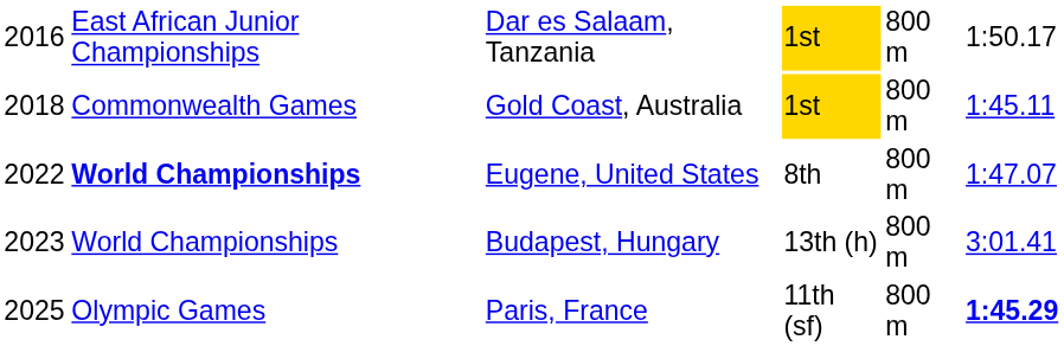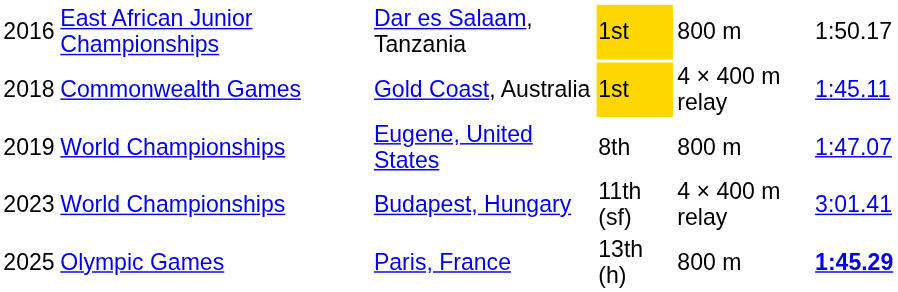 <table>
 <tr>
 <td>2016</td>
 <td><a href='#'>East African Junior Championships</a></td>
 <td><a href='#'>Dar es Salaam</a>, Tanzania</td>
 <td bgcolor=gold>1st</td>
 <td>800 m</td>
 <td>1:50.17</td>
 </tr>
 <tr>
 <td>2018</td>
 <td><a href='#'>Commonwealth Games</a></td>
 <td><a href='#'>Gold Coast</a>, Australia</td>
 <td bgcolor=gold>1st</td>
-<td>800 m</td>
+<td>4 × 400 m relay</td>
 <td><a href='#'>1:45.11</a></td>
 </tr>
 <tr>
-<td>2022</td>
-<td><strong><a href='#'>World Championships</a></strong></td>
+<td>2019</td>
+<td><a href='#'>World Championships</a></td>
 <td><a href='#'>Eugene, United States</a></td>
 <td>8th</td>
 <td>800 m</td>
 <td><a href='#'>1:47.07</a></td>
 </tr>
 <tr>
 <td>2023</td>
 <td><a href='#'>World Championships</a></td>
 <td><a href='#'>Budapest, Hungary</a></td>
-<td>13th (h)</td>
-<td>800 m</td>
+<td>11th (sf)</td>
+<td>4 × 400 m relay</td>
 <td><a href='#'>3:01.41</a></td>
 </tr>
 <tr>
 <td>2025</td>
 <td><a href='#'>Olympic Games</a></td>
 <td><a href='#'>Paris, France</a></td>
-<td>11th (sf)</td>
+<td>13th (h)</td>
 <td>800 m</td>
 <td><strong><a href='#'>1:45.29</a></strong></td>
 </tr>
 </table>
